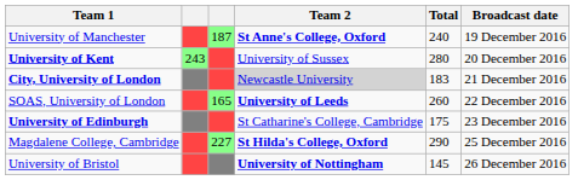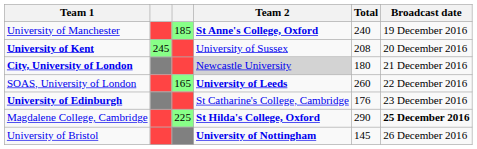 <table class="wikitable">
 <tr>
 <th>Team 1</th>
 <th></th>
 <th></th>
 <th>Team 2</th>
 <th>Total</th>
 <th>Broadcast date</th>
 </tr>
 <tr>
 <td><a href='#'>University of Manchester</a></td>
 <td style="background:#f44"></td>
-<td style="background:#88ff88">187</td>
+<td style="background:#88ff88">185</td>
 <td><strong><a href='#'>St Anne's College, Oxford</a></strong></td>
 <td>240</td>
 <td>19 December 2016</td>
 </tr>
 <tr>
 <td><strong><a href='#'>University of Kent</a></strong></td>
-<td style="background:#88ff88">243</td>
+<td style="background:#88ff88">245</td>
 <td style="background:#f44"></td>
 <td><a href='#'>University of Sussex</a></td>
-<td>280</td>
+<td>208</td>
 <td>20 December 2016</td>
 </tr>
 <tr>
 <td><strong><a href='#'>City, University of London</a></strong></td>
 <td style="background:grey"></td>
 <td style="background:#f44"></td>
 <td style="background: lightgrey;"><a href='#'>Newcastle University</a></td>
-<td>183</td>
+<td>180</td>
 <td>21 December 2016</td>
 </tr>
 <tr>
 <td><a href='#'>SOAS, University of London</a></td>
 <td style="background:#f44"></td>
 <td style="background:#88ff88">165</td>
 <td><strong><a href='#'>University of Leeds</a></strong></td>
 <td>260</td>
 <td>22 December 2016</td>
 </tr>
 <tr>
 <td><strong><a href='#'>University of Edinburgh</a></strong></td>
 <td style="background:grey"></td>
 <td style="background:#f44"></td>
 <td><a href='#'>St Catharine's College, Cambridge</a></td>
-<td>175</td>
+<td>176</td>
 <td>23 December 2016</td>
 </tr>
 <tr>
 <td><a href='#'>Magdalene College, Cambridge</a></td>
 <td style="background:#f44"></td>
-<td style="background:#88ff88">227</td>
+<td style="background:#88ff88">225</td>
 <td><strong><a href='#'>St Hilda's College, Oxford</a></strong></td>
 <td>290</td>
-<td>25 December 2016</td>
+<td><strong>25 December 2016</strong></td>
 </tr>
 <tr>
 <td><a href='#'>University of Bristol</a></td>
 <td style="background:#f44"></td>
 <td style="background:grey"></td>
 <td><strong><a href='#'>University of Nottingham</a></strong></td>
 <td>145</td>
 <td>26 December 2016</td>
 </tr>
 </table>
